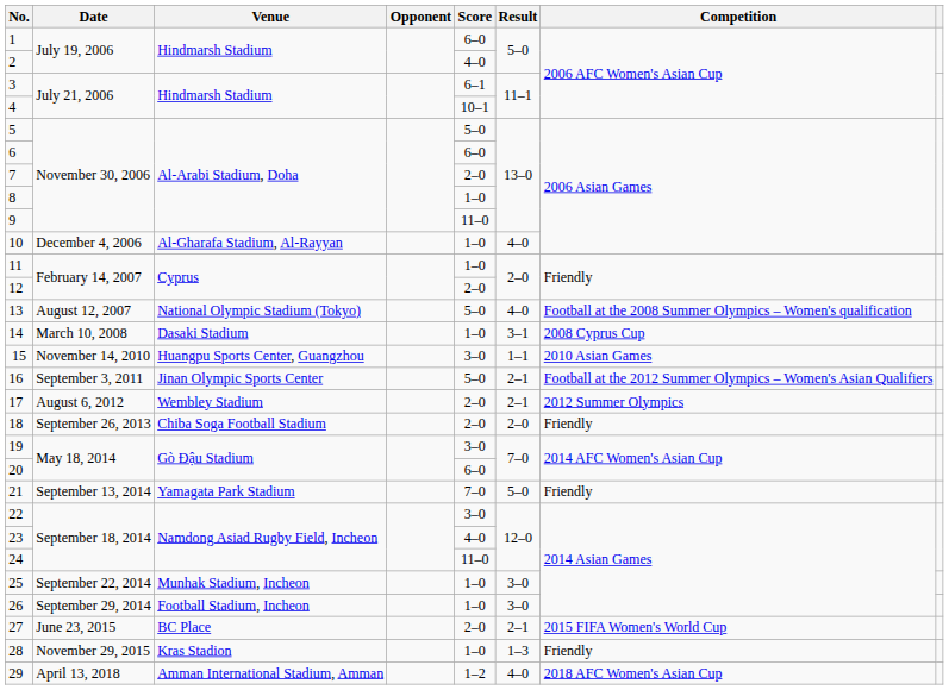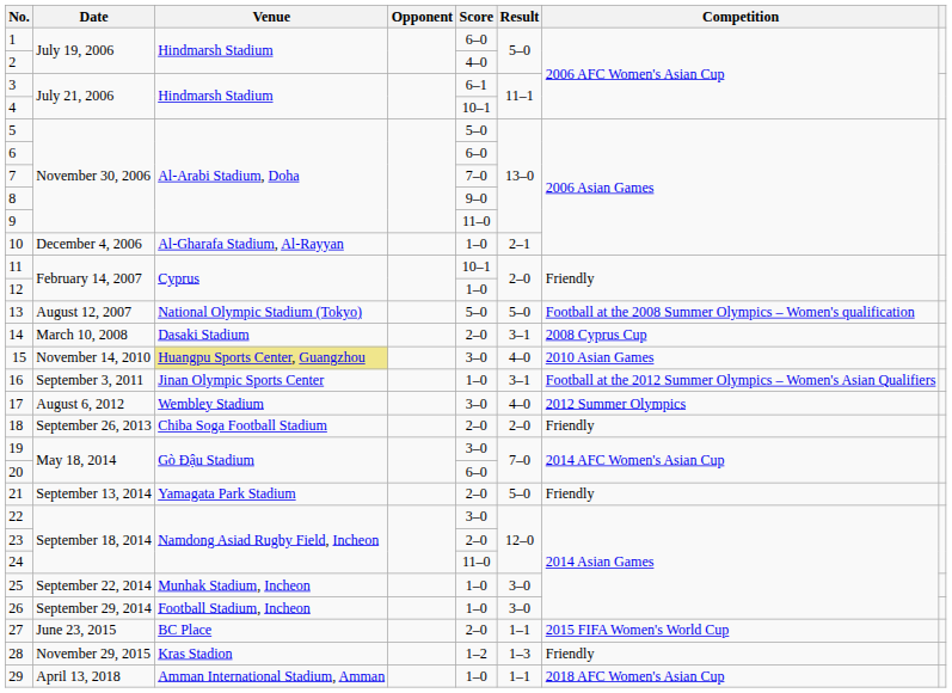 <table class="wikitable sortable">
 <tr>
 <th scope="col">No.</th>
 <th scope="col">Date</th>
 <th scope="col">Venue</th>
 <th scope="col">Opponent</th>
 <th scope="col">Score</th>
 <th scope="col">Result</th>
 <th scope="col">Competition</th>
 <th scope="col" class="unsortable"></th>
 </tr>
 <tr>
 <td>1</td>
 <td rowspan="2">July 19, 2006</td>
 <td rowspan="2"><a href='#'>Hindmarsh Stadium</a></td>
 <td rowspan="2"></td>
 <td style="text-align:center">6–0</td>
 <td rowspan="2"style="text-align:center">5–0</td>
 <td rowspan="4"><a href='#'>2006 AFC Women's Asian Cup</a></td>
 <td rowspan="2"></td>
 </tr>
 <tr>
 <td>2</td>
 <td style="text-align:center">4–0</td>
 </tr>
 <tr>
 <td>3</td>
 <td rowspan="2">July 21, 2006</td>
 <td rowspan="2"><a href='#'>Hindmarsh Stadium</a></td>
 <td rowspan="2"></td>
 <td style="text-align:center">6–1</td>
 <td rowspan="2"style="text-align:center">11–1</td>
 <td rowspan="2"></td>
 </tr>
 <tr>
 <td>4</td>
 <td style="text-align:center">10–1</td>
 </tr>
 <tr>
 <td>5</td>
 <td rowspan="5">November 30, 2006</td>
 <td rowspan="5"><a href='#'>Al-Arabi Stadium</a>, <a href='#'>Doha</a></td>
 <td rowspan="5"></td>
 <td style="text-align:center">5–0</td>
 <td rowspan="5"style="text-align:center">13–0</td>
 <td rowspan="6"><a href='#'>2006 Asian Games</a></td>
 <td rowspan="6"></td>
 </tr>
 <tr>
 <td>6</td>
 <td style="text-align:center">6–0</td>
 </tr>
 <tr>
 <td>7</td>
-<td style="text-align:center">2–0</td>
+<td style="text-align:center">7–0</td>
 </tr>
 <tr>
 <td>8</td>
-<td style="text-align:center">1–0</td>
+<td style="text-align:center">9–0</td>
 </tr>
 <tr>
 <td>9</td>
 <td style="text-align:center">11–0</td>
 </tr>
 <tr>
 <td>10</td>
 <td>December 4, 2006</td>
 <td><a href='#'>Al-Gharafa Stadium</a>, <a href='#'>Al-Rayyan</a></td>
 <td></td>
 <td style="text-align:center">1–0</td>
-<td style="text-align:center">4–0</td>
+<td style="text-align:center">2–1</td>
 </tr>
 <tr>
 <td>11</td>
 <td rowspan="2">February 14, 2007</td>
 <td rowspan="2"><a href='#'>Cyprus</a></td>
 <td rowspan="2"></td>
-<td style="text-align:center">1–0</td>
+<td style="text-align:center">10–1</td>
 <td rowspan="2"style="text-align:center">2–0</td>
 <td rowspan="2">Friendly</td>
 <td rowspan="2"></td>
 </tr>
 <tr>
 <td>12</td>
-<td style="text-align:center">2–0</td>
+<td style="text-align:center">1–0</td>
 </tr>
 <tr>
 <td>13</td>
 <td>August 12, 2007</td>
 <td><a href='#'>National Olympic Stadium (Tokyo)</a></td>
 <td></td>
 <td style="text-align:center">5–0</td>
-<td style="text-align:center">4–0</td>
+<td style="text-align:center">5–0</td>
 <td><a href='#'>Football at the 2008 Summer Olympics – Women's qualification</a></td>
 <td></td>
 </tr>
 <tr>
 <td>14</td>
 <td>March 10, 2008</td>
 <td><a href='#'>Dasaki Stadium</a></td>
 <td></td>
-<td style="text-align:center">1–0</td>
+<td style="text-align:center">2–0</td>
 <td style="text-align:center">3–1</td>
 <td><a href='#'>2008 Cyprus Cup</a></td>
 <td></td>
 </tr>
 <tr>
 <td style="text-align:center">15</td>
 <td>November 14, 2010</td>
-<td><a href='#'>Huangpu Sports Center</a>, <a href='#'>Guangzhou</a></td>
+<td style="background: khaki;"><a href='#'>Huangpu Sports Center</a>, <a href='#'>Guangzhou</a></td>
 <td></td>
 <td style="text-align:center">3–0</td>
-<td style="text-align:center">1–1</td>
+<td style="text-align:center">4–0</td>
 <td><a href='#'>2010 Asian Games</a></td>
 <td></td>
 </tr>
 <tr>
 <td>16</td>
 <td>September 3, 2011</td>
 <td><a href='#'>Jinan Olympic Sports Center</a></td>
 <td></td>
-<td style="text-align:center">5–0</td>
-<td style="text-align:center">2–1</td>
+<td style="text-align:center">1–0</td>
+<td style="text-align:center">3–1</td>
 <td><a href='#'>Football at the 2012 Summer Olympics – Women's Asian Qualifiers</a></td>
 <td></td>
 </tr>
 <tr>
 <td>17</td>
 <td>August 6, 2012</td>
 <td><a href='#'>Wembley Stadium</a></td>
 <td></td>
-<td style="text-align:center">2–0</td>
-<td style="text-align:center">2–1</td>
+<td style="text-align:center">3–0</td>
+<td style="text-align:center">4–0</td>
 <td><a href='#'>2012 Summer Olympics</a></td>
 <td></td>
 </tr>
 <tr>
 <td>18</td>
 <td>September 26, 2013</td>
 <td><a href='#'>Chiba Soga Football Stadium</a></td>
 <td></td>
 <td style="text-align:center">2–0</td>
 <td style="text-align:center">2–0</td>
 <td>Friendly</td>
 <td></td>
 </tr>
 <tr>
 <td>19</td>
 <td rowspan="2">May 18, 2014</td>
 <td rowspan="2"><a href='#'>Gò Đậu Stadium</a></td>
 <td rowspan="2"></td>
 <td style="text-align:center">3–0</td>
 <td rowspan="2"style="text-align:center">7–0</td>
 <td rowspan="2"><a href='#'>2014 AFC Women's Asian Cup</a></td>
 <td rowspan="2"></td>
 </tr>
 <tr>
 <td>20</td>
 <td style="text-align:center">6–0</td>
 </tr>
 <tr>
 <td>21</td>
 <td>September 13, 2014</td>
 <td><a href='#'>Yamagata Park Stadium</a></td>
 <td></td>
-<td style="text-align:center">7–0</td>
+<td style="text-align:center">2–0</td>
 <td style="text-align:center">5–0</td>
 <td>Friendly</td>
 <td></td>
 </tr>
 <tr>
 <td>22</td>
 <td rowspan="3">September 18, 2014</td>
 <td rowspan="3"><a href='#'>Namdong Asiad Rugby Field</a>, <a href='#'>Incheon</a></td>
 <td rowspan="3"></td>
 <td style="text-align:center">3–0</td>
 <td rowspan="3"style="text-align:center">12–0</td>
 <td rowspan="5"><a href='#'>2014 Asian Games</a></td>
 <td rowspan="3"></td>
 </tr>
 <tr>
 <td>23</td>
-<td style="text-align:center">4–0</td>
+<td style="text-align:center">2–0</td>
 </tr>
 <tr>
 <td>24</td>
 <td style="text-align:center">11–0</td>
 </tr>
 <tr>
 <td>25</td>
 <td>September 22, 2014</td>
 <td><a href='#'>Munhak Stadium</a>, <a href='#'>Incheon</a></td>
 <td></td>
 <td style="text-align:center">1–0</td>
 <td style="text-align:center">3–0</td>
 <td></td>
 </tr>
 <tr>
 <td>26</td>
 <td>September 29, 2014</td>
 <td><a href='#'>Football Stadium</a>, <a href='#'>Incheon</a></td>
 <td></td>
 <td style="text-align:center">1–0</td>
 <td style="text-align:center">3–0</td>
 <td></td>
 </tr>
 <tr>
 <td>27</td>
 <td>June 23, 2015</td>
 <td><a href='#'>BC Place</a></td>
 <td></td>
 <td style="text-align:center">2–0</td>
-<td style="text-align:center">2–1</td>
+<td style="text-align:center">1–1</td>
 <td><a href='#'>2015 FIFA Women's World Cup</a></td>
 <td></td>
 </tr>
 <tr>
 <td>28</td>
 <td>November 29, 2015</td>
 <td><a href='#'>Kras Stadion</a></td>
 <td></td>
-<td style="text-align:center">1–0</td>
+<td style="text-align:center">1–2</td>
 <td style="text-align:center">1–3</td>
 <td>Friendly</td>
 <td></td>
 </tr>
 <tr>
 <td>29</td>
 <td>April 13, 2018</td>
 <td><a href='#'>Amman International Stadium</a>, <a href='#'>Amman</a></td>
 <td></td>
-<td style="text-align:center">1–2</td>
-<td style="text-align:center">4–0</td>
+<td style="text-align:center">1–0</td>
+<td style="text-align:center">1–1</td>
 <td><a href='#'>2018 AFC Women's Asian Cup</a></td>
 <td></td>
 </tr>
 </table>
